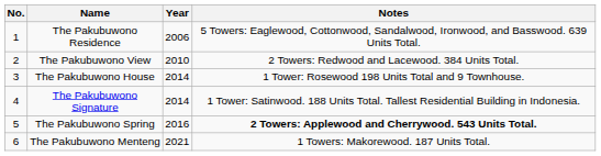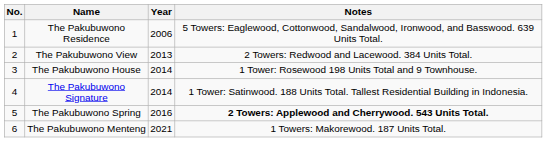 <table class="wikitable sortable" style="text-align: center">
 <tr>
 <th>No.</th>
 <th>Name</th>
 <th>Year</th>
 <th>Notes</th>
 </tr>
 <tr>
 <td>1</td>
 <td>The Pakubuwono Residence</td>
 <td>2006</td>
 <td>5 Towers: Eaglewood, Cottonwood, Sandalwood, Ironwood, and Basswood. 639 Units Total.</td>
 </tr>
 <tr>
 <td>2</td>
 <td>The Pakubuwono View</td>
-<td>2010</td>
+<td>2013</td>
 <td>2 Towers: Redwood and Lacewood. 384 Units Total.</td>
 </tr>
 <tr>
 <td>3</td>
 <td>The Pakubuwono House</td>
 <td>2014</td>
 <td>1 Tower: Rosewood 198 Units Total and 9 Townhouse.</td>
 </tr>
 <tr>
 <td>4</td>
 <td><a href='#'>The Pakubuwono Signature</a></td>
 <td>2014</td>
 <td>1 Tower: Satinwood. 188 Units Total. Tallest Residential Building in Indonesia.</td>
 </tr>
 <tr>
 <td>5</td>
 <td>The Pakubuwono Spring</td>
 <td>2016</td>
 <td><strong>2 Towers: Applewood and Cherrywood. 543 Units Total.</strong></td>
 </tr>
 <tr>
 <td>6</td>
 <td>The Pakubuwono Menteng</td>
 <td>2021</td>
 <td>1 Towers: Makorewood. 187 Units Total.</td>
 </tr>
 </table>
